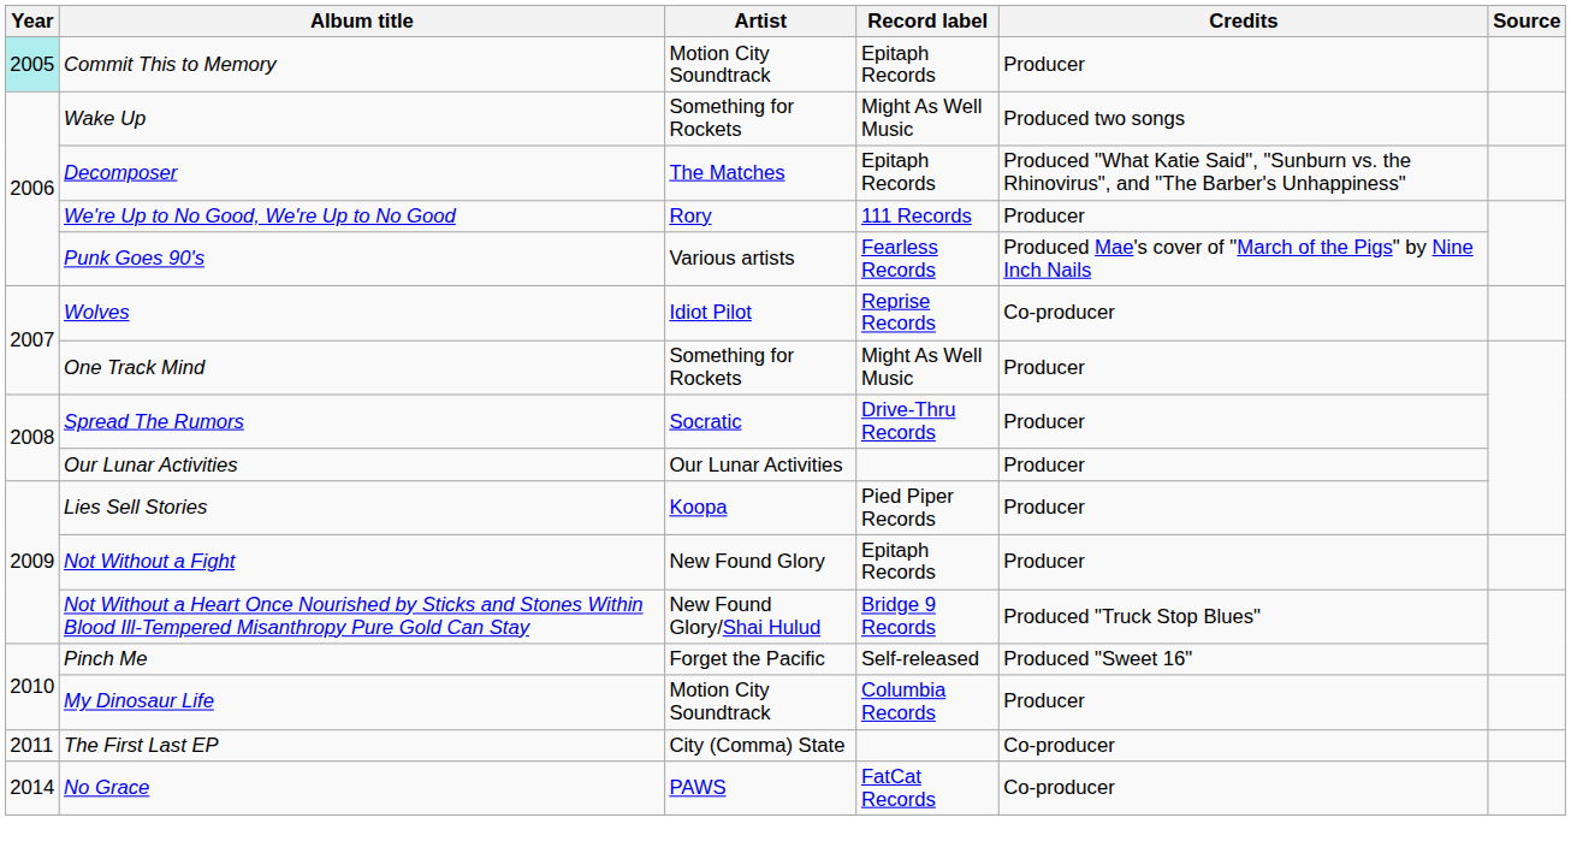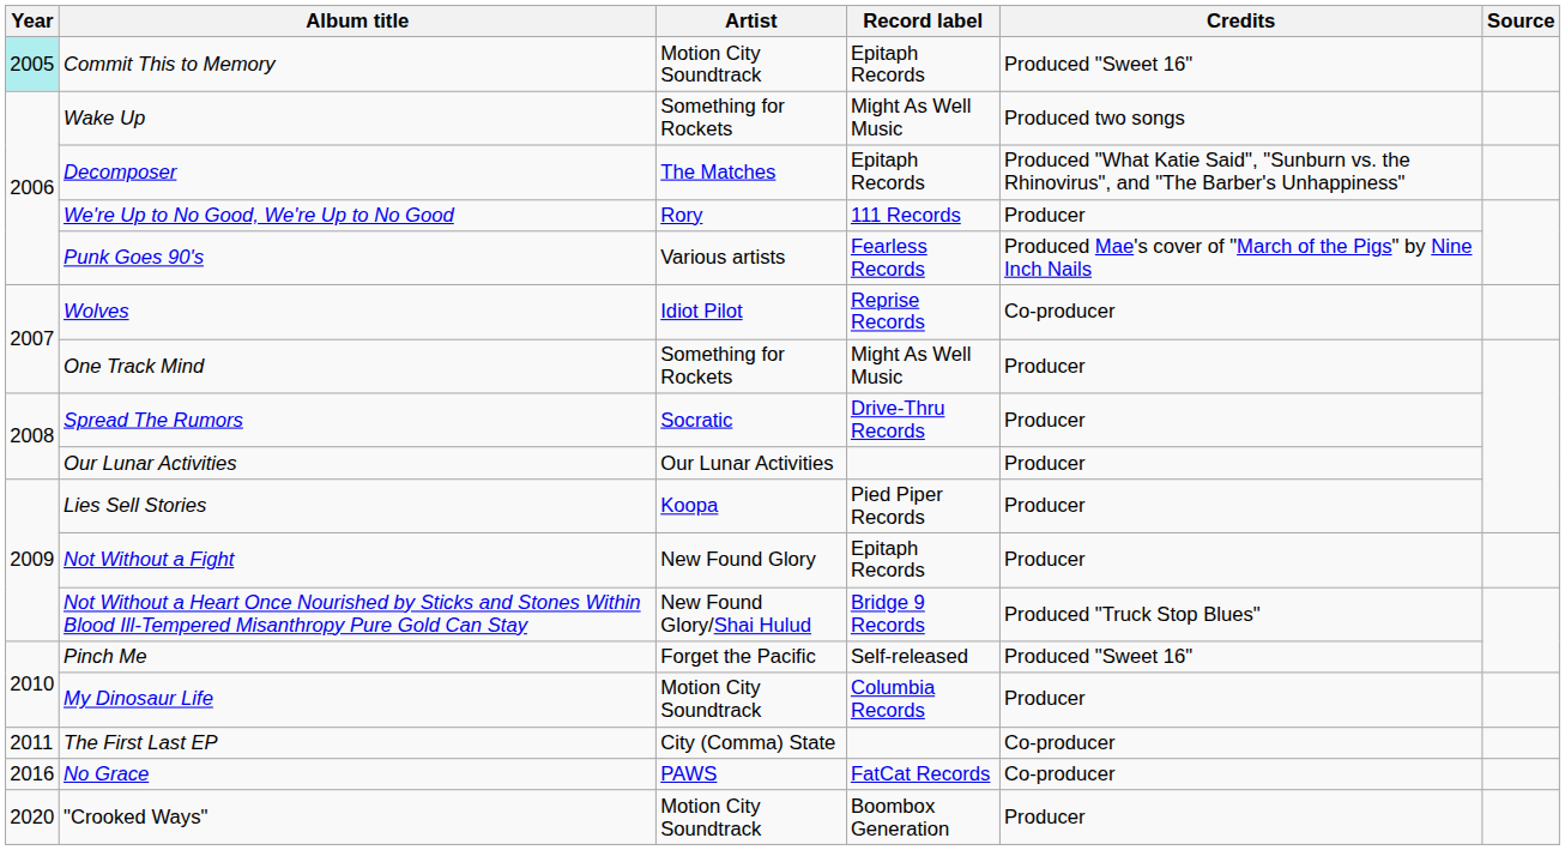 <table class="wikitable">
 <tr>
 <th>Year</th>
 <th>Album title</th>
 <th>Artist</th>
 <th>Record label</th>
 <th>Credits</th>
 <th>Source</th>
 </tr>
 <tr>
 <td style="background: paleturquoise;">2005</td>
 <td><em>Commit This to Memory</em></td>
 <td>Motion City Soundtrack</td>
 <td>Epitaph Records</td>
-<td>Producer</td>
+<td>Produced "Sweet 16"</td>
 <td></td>
 </tr>
 <tr>
 <td rowspan="4">2006</td>
 <td><em>Wake Up</em></td>
 <td>Something for Rockets</td>
 <td>Might As Well Music</td>
 <td>Produced two songs</td>
 </tr>
 <tr>
 <td><em><a href='#'>Decomposer</a></em></td>
 <td><a href='#'>The Matches</a></td>
 <td>Epitaph Records</td>
 <td>Produced "What Katie Said", "Sunburn vs. the Rhinovirus", and "The Barber's Unhappiness"</td>
 <td></td>
 </tr>
 <tr>
 <td><em><a href='#'>We're Up to No Good, We're Up to No Good</a></em></td>
 <td><a href='#'>Rory</a></td>
 <td><a href='#'>111 Records</a></td>
 <td>Producer</td>
 </tr>
 <tr>
 <td><em><a href='#'>Punk Goes 90's</a></em></td>
 <td>Various artists</td>
 <td><a href='#'>Fearless Records</a></td>
 <td>Produced <a href='#'>Mae</a>'s cover of "<a href='#'>March of the Pigs</a>" by <a href='#'>Nine Inch Nails</a></td>
 </tr>
 <tr>
 <td rowspan="2">2007</td>
 <td><em><a href='#'>Wolves</a></em></td>
 <td><a href='#'>Idiot Pilot</a></td>
 <td><a href='#'>Reprise Records</a></td>
 <td>Co-producer</td>
 <td></td>
 </tr>
 <tr>
 <td><em>One Track Mind</em></td>
 <td>Something for Rockets</td>
 <td>Might As Well Music</td>
 <td>Producer</td>
 </tr>
 <tr>
 <td rowspan="2">2008</td>
 <td><em><a href='#'>Spread The Rumors</a></em></td>
 <td><a href='#'>Socratic</a></td>
 <td><a href='#'>Drive-Thru Records</a></td>
 <td>Producer</td>
 </tr>
 <tr>
 <td><em>Our Lunar Activities</em></td>
 <td>Our Lunar Activities</td>
 <td></td>
 <td>Producer</td>
 </tr>
 <tr>
 <td rowspan="3">2009</td>
 <td><em>Lies Sell Stories</em></td>
 <td><a href='#'>Koopa</a></td>
 <td>Pied Piper Records</td>
 <td>Producer</td>
 </tr>
 <tr>
 <td><em><a href='#'>Not Without a Fight</a></em></td>
 <td>New Found Glory</td>
 <td>Epitaph Records</td>
 <td>Producer</td>
 <td></td>
 </tr>
 <tr>
 <td><em><a href='#'>Not Without a Heart Once Nourished by Sticks and Stones Within Blood Ill-Tempered Misanthropy Pure Gold Can Stay</a></em></td>
 <td>New Found Glory/<a href='#'>Shai Hulud</a></td>
 <td><a href='#'>Bridge 9 Records</a></td>
 <td>Produced "Truck Stop Blues"</td>
 </tr>
 <tr>
 <td rowspan="2">2010</td>
 <td><em>Pinch Me</em></td>
 <td>Forget the Pacific</td>
 <td>Self-released</td>
 <td>Produced "Sweet 16"</td>
 </tr>
 <tr>
 <td><em><a href='#'>My Dinosaur Life</a></em></td>
 <td>Motion City Soundtrack</td>
 <td><a href='#'>Columbia Records</a></td>
 <td>Producer</td>
 <td></td>
 </tr>
 <tr>
 <td>2011</td>
 <td><em>The First Last EP</em></td>
 <td>City (Comma) State</td>
 <td></td>
 <td>Co-producer</td>
 </tr>
 <tr>
-<td>2014</td>
+<td>2016</td>
 <td><em><a href='#'>No Grace</a></em></td>
 <td><a href='#'>PAWS</a></td>
 <td><a href='#'>FatCat Records</a></td>
 <td>Co-producer</td>
 <td></td>
 </tr>
+<tr>
+<td>2020</td>
+<td>"Crooked Ways"</td>
+<td>Motion City Soundtrack</td>
+<td>Boombox Generation</td>
+<td>Producer</td>
+<td></td>
+</tr>
 </table>
